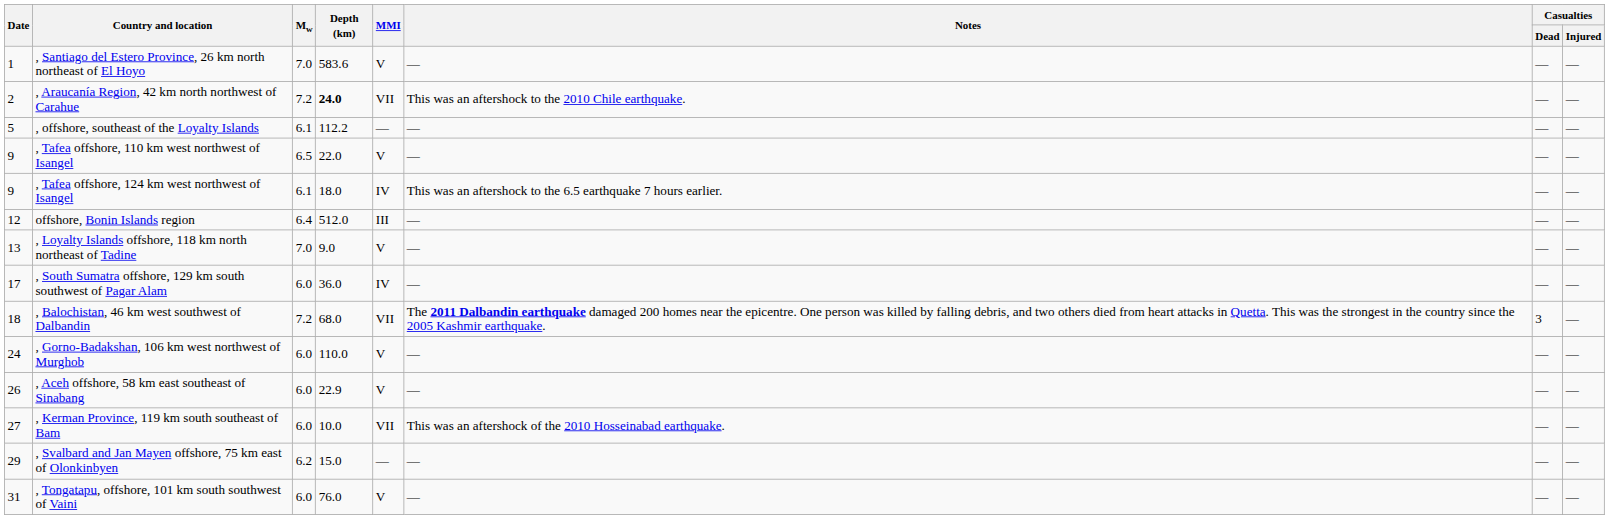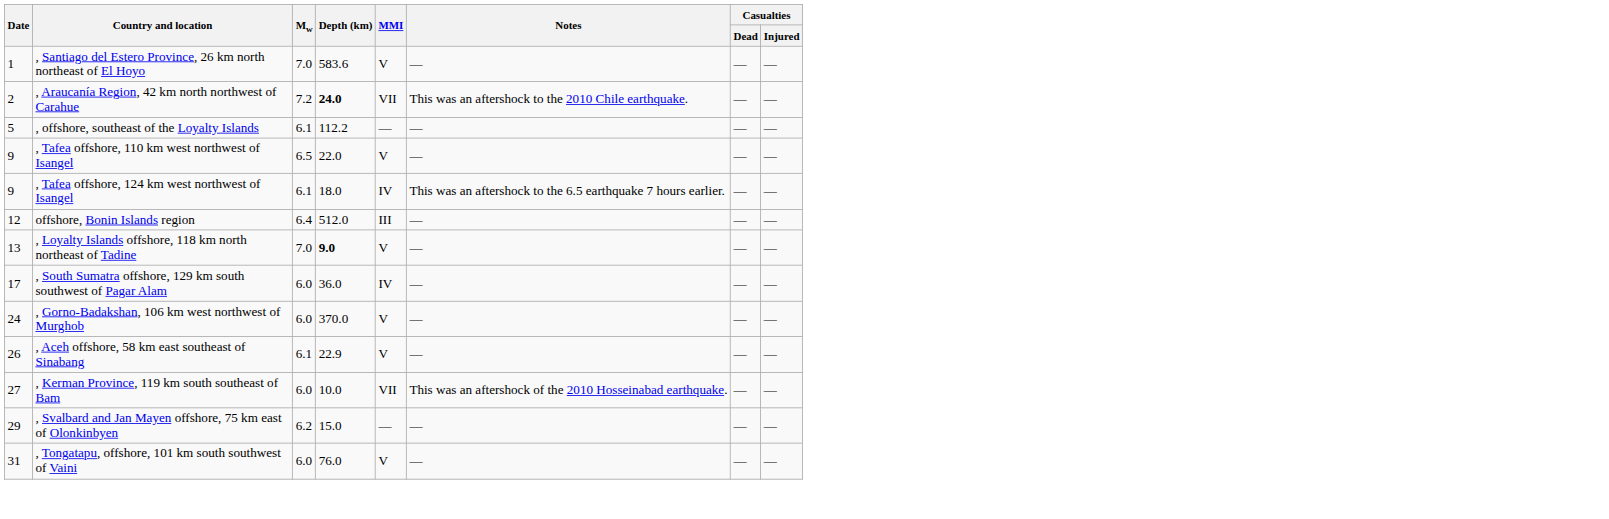 <table class="wikitable sortable" style="border:1px black; margin-left:1em;">
 <tr>
 <th rowspan="2"><small>Date</small></th>
 <th rowspan="2" style="width: 310px"><small>Country and location</small></th>
 <th rowspan="2"><small>M<sub>w</sub></small></th>
 <th rowspan="2"><small>Depth (km)</small></th>
 <th rowspan="2"><small><a href='#'>MMI</a></small></th>
 <th rowspan="2" class="unsortable"><small>Notes</small></th>
 <th colspan="2"><small>Casualties</small></th>
 </tr>
 <tr>
 <th><small>Dead</small></th>
 <th><small>Injured</small></th>
 </tr>
 <tr>
 <td>1</td>
 <td>, <a href='#'>Santiago del Estero Province</a>, 26 km north northeast of <a href='#'>El Hoyo</a></td>
 <td>7.0</td>
 <td>583.6</td>
 <td>V</td>
 <td>—</td>
 <td>—</td>
 <td>—</td>
 </tr>
 <tr>
 <td>2</td>
 <td>, <a href='#'>Araucanía Region</a>, 42 km north northwest of <a href='#'>Carahue</a></td>
 <td>7.2</td>
 <td><strong>24.0</strong></td>
 <td>VII</td>
 <td>This was an aftershock to the <a href='#'>2010 Chile earthquake</a>.</td>
 <td>—</td>
 <td>—</td>
 </tr>
 <tr>
 <td>5</td>
 <td>, offshore, southeast of the <a href='#'>Loyalty Islands</a></td>
 <td>6.1</td>
 <td>112.2</td>
 <td>—</td>
 <td>—</td>
 <td>—</td>
 <td>—</td>
 </tr>
 <tr>
 <td>9</td>
 <td>, <a href='#'>Tafea</a> offshore, 110 km west northwest of <a href='#'>Isangel</a></td>
 <td>6.5</td>
 <td>22.0</td>
 <td>V</td>
 <td>—</td>
 <td>—</td>
 <td>—</td>
 </tr>
 <tr>
 <td>9</td>
 <td>, <a href='#'>Tafea</a> offshore, 124 km west northwest of <a href='#'>Isangel</a></td>
 <td>6.1</td>
 <td>18.0</td>
 <td>IV</td>
 <td>This was an aftershock to the 6.5 earthquake 7 hours earlier.</td>
 <td>—</td>
 <td>—</td>
 </tr>
 <tr>
 <td>12</td>
 <td> offshore, <a href='#'>Bonin Islands</a> region</td>
 <td>6.4</td>
 <td>512.0</td>
 <td>III</td>
 <td>—</td>
 <td>—</td>
 <td>—</td>
 </tr>
 <tr>
 <td>13</td>
 <td>, <a href='#'>Loyalty Islands</a> offshore, 118 km north northeast of <a href='#'>Tadine</a></td>
 <td>7.0</td>
-<td>9.0</td>
+<td><strong>9.0</strong></td>
 <td>V</td>
 <td>—</td>
 <td>—</td>
 <td>—</td>
 </tr>
 <tr>
 <td>17</td>
 <td>, <a href='#'>South Sumatra</a> offshore, 129 km south southwest of <a href='#'>Pagar Alam</a></td>
 <td>6.0</td>
 <td>36.0</td>
 <td>IV</td>
 <td>—</td>
 <td>—</td>
 <td>—</td>
 </tr>
 <tr>
-<td>18</td>
-<td>, <a href='#'>Balochistan</a>, 46 km west southwest of <a href='#'>Dalbandin</a></td>
-<td>7.2</td>
-<td>68.0</td>
-<td>VII</td>
-<td>The <strong><a href='#'>2011 Dalbandin earthquake</a></strong> damaged 200 homes near the epicentre. One person was killed by falling debris, and two others died from heart attacks in <a href='#'>Quetta</a>. This was the strongest in the country since the <a href='#'>2005 Kashmir earthquake</a>.</td>
-<td>3</td>
-<td>—</td>
-</tr>
-<tr>
 <td>24</td>
 <td>, <a href='#'>Gorno-Badakshan</a>, 106 km west northwest of <a href='#'>Murghob</a></td>
 <td>6.0</td>
-<td>110.0</td>
+<td>370.0</td>
 <td>V</td>
 <td>—</td>
 <td>—</td>
 <td>—</td>
 </tr>
 <tr>
 <td>26</td>
 <td>, <a href='#'>Aceh</a> offshore, 58 km east southeast of <a href='#'>Sinabang</a></td>
-<td>6.0</td>
+<td>6.1</td>
 <td>22.9</td>
 <td>V</td>
 <td>—</td>
 <td>—</td>
 <td>—</td>
 </tr>
 <tr>
 <td>27</td>
 <td>, <a href='#'>Kerman Province</a>, 119 km south southeast of <a href='#'>Bam</a></td>
 <td>6.0</td>
 <td>10.0</td>
 <td>VII</td>
 <td>This was an aftershock of the <a href='#'>2010 Hosseinabad earthquake</a>.</td>
 <td>—</td>
 <td>—</td>
 </tr>
 <tr>
 <td>29</td>
 <td>, <a href='#'>Svalbard and Jan Mayen</a> offshore, 75 km east of <a href='#'>Olonkinbyen</a></td>
 <td>6.2</td>
 <td>15.0</td>
 <td>—</td>
 <td>—</td>
 <td>—</td>
 <td>—</td>
 </tr>
 <tr>
 <td>31</td>
 <td>, <a href='#'>Tongatapu</a>, offshore, 101 km south southwest of <a href='#'>Vaini</a></td>
 <td>6.0</td>
 <td>76.0</td>
 <td>V</td>
 <td>—</td>
 <td>—</td>
 <td>—</td>
 </tr>
 </table>
